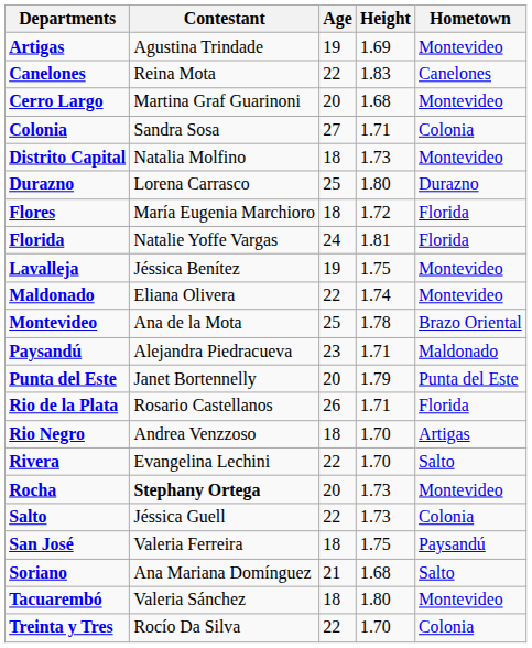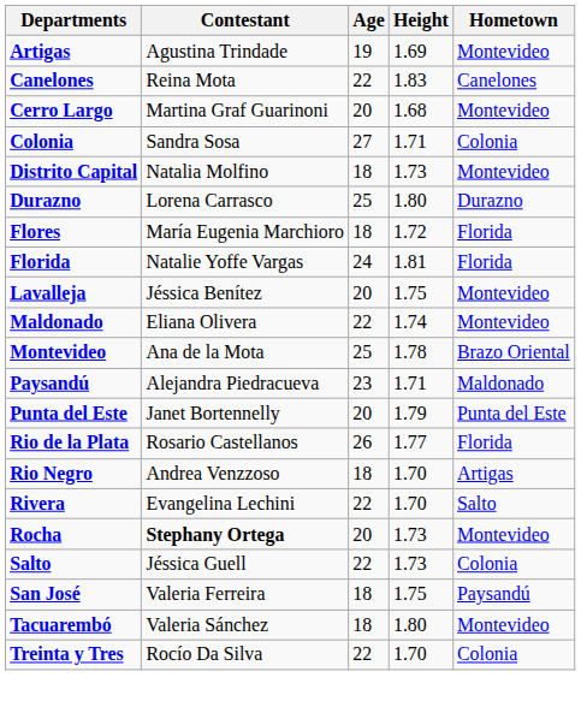 <table class="sortable wikitable">
 <tr>
 <th>Departments</th>
 <th>Contestant</th>
 <th>Age</th>
 <th>Height</th>
 <th>Hometown</th>
 </tr>
 <tr>
 <td><strong><a href='#'>Artigas</a></strong></td>
 <td>Agustina Trindade</td>
 <td>19</td>
 <td>1.69</td>
 <td><a href='#'>Montevideo</a></td>
 </tr>
 <tr>
 <td><strong><a href='#'>Canelones</a></strong></td>
 <td>Reina Mota</td>
 <td>22</td>
 <td>1.83</td>
 <td><a href='#'>Canelones</a></td>
 </tr>
 <tr>
 <td><strong><a href='#'>Cerro Largo</a></strong></td>
 <td>Martina Graf Guarinoni</td>
 <td>20</td>
 <td>1.68</td>
 <td><a href='#'>Montevideo</a></td>
 </tr>
 <tr>
 <td><strong><a href='#'>Colonia</a></strong></td>
 <td>Sandra Sosa</td>
 <td>27</td>
 <td>1.71</td>
 <td><a href='#'>Colonia</a></td>
 </tr>
 <tr>
 <td><strong><a href='#'>Distrito Capital</a></strong></td>
 <td>Natalia Molfino</td>
 <td>18</td>
 <td>1.73</td>
 <td><a href='#'>Montevideo</a></td>
 </tr>
 <tr>
 <td><strong><a href='#'>Durazno</a></strong></td>
 <td>Lorena Carrasco</td>
 <td>25</td>
 <td>1.80</td>
 <td><a href='#'>Durazno</a></td>
 </tr>
 <tr>
 <td><strong><a href='#'>Flores</a></strong></td>
 <td>María Eugenia Marchioro</td>
 <td>18</td>
 <td>1.72</td>
 <td><a href='#'>Florida</a></td>
 </tr>
 <tr>
 <td><strong><a href='#'>Florida</a></strong></td>
 <td>Natalie Yoffe Vargas</td>
 <td>24</td>
 <td>1.81</td>
 <td><a href='#'>Florida</a></td>
 </tr>
 <tr>
 <td><strong><a href='#'>Lavalleja</a></strong></td>
 <td>Jéssica Benítez</td>
-<td>19</td>
+<td>20</td>
 <td>1.75</td>
 <td><a href='#'>Montevideo</a></td>
 </tr>
 <tr>
 <td><strong><a href='#'>Maldonado</a></strong></td>
 <td>Eliana Olivera</td>
 <td>22</td>
 <td>1.74</td>
 <td><a href='#'>Montevideo</a></td>
 </tr>
 <tr>
 <td><strong><a href='#'>Montevideo</a></strong></td>
 <td>Ana de la Mota</td>
 <td>25</td>
 <td>1.78</td>
 <td><a href='#'>Brazo Oriental</a></td>
 </tr>
 <tr>
 <td><strong><a href='#'>Paysandú</a></strong></td>
 <td>Alejandra Piedracueva</td>
 <td>23</td>
 <td>1.71</td>
 <td><a href='#'>Maldonado</a></td>
 </tr>
 <tr>
 <td><strong><a href='#'>Punta del Este</a></strong></td>
 <td>Janet Bortennelly</td>
 <td>20</td>
 <td>1.79</td>
 <td><a href='#'>Punta del Este</a></td>
 </tr>
 <tr>
 <td><strong><a href='#'>Rio de la Plata</a></strong></td>
 <td>Rosario Castellanos</td>
 <td>26</td>
-<td>1.71</td>
+<td>1.77</td>
 <td><a href='#'>Florida</a></td>
 </tr>
 <tr>
 <td><strong><a href='#'>Rio Negro</a></strong></td>
 <td>Andrea Venzzoso</td>
 <td>18</td>
 <td>1.70</td>
 <td><a href='#'>Artigas</a></td>
 </tr>
 <tr>
 <td><strong><a href='#'>Rivera</a></strong></td>
 <td>Evangelina Lechini</td>
 <td>22</td>
 <td>1.70</td>
 <td><a href='#'>Salto</a></td>
 </tr>
 <tr>
 <td><strong><a href='#'>Rocha</a></strong></td>
 <td><strong>Stephany Ortega</strong></td>
 <td>20</td>
 <td>1.73</td>
 <td><a href='#'>Montevideo</a></td>
 </tr>
 <tr>
 <td><strong><a href='#'>Salto</a></strong></td>
 <td>Jéssica Guell</td>
 <td>22</td>
 <td>1.73</td>
 <td><a href='#'>Colonia</a></td>
 </tr>
 <tr>
 <td><strong><a href='#'>San José</a></strong></td>
 <td>Valeria Ferreira</td>
 <td>18</td>
 <td>1.75</td>
 <td><a href='#'>Paysandú</a></td>
 </tr>
 <tr>
-<td><strong><a href='#'>Soriano</a></strong></td>
-<td>Ana Mariana Domínguez</td>
-<td>21</td>
-<td>1.68</td>
-<td><a href='#'>Salto</a></td>
-</tr>
-<tr>
 <td><strong><a href='#'>Tacuarembó</a></strong></td>
 <td>Valeria Sánchez</td>
 <td>18</td>
 <td>1.80</td>
 <td><a href='#'>Montevideo</a></td>
 </tr>
 <tr>
 <td><strong><a href='#'>Treinta y Tres</a></strong></td>
 <td>Rocío Da Silva</td>
 <td>22</td>
 <td>1.70</td>
 <td><a href='#'>Colonia</a></td>
 </tr>
 </table>
